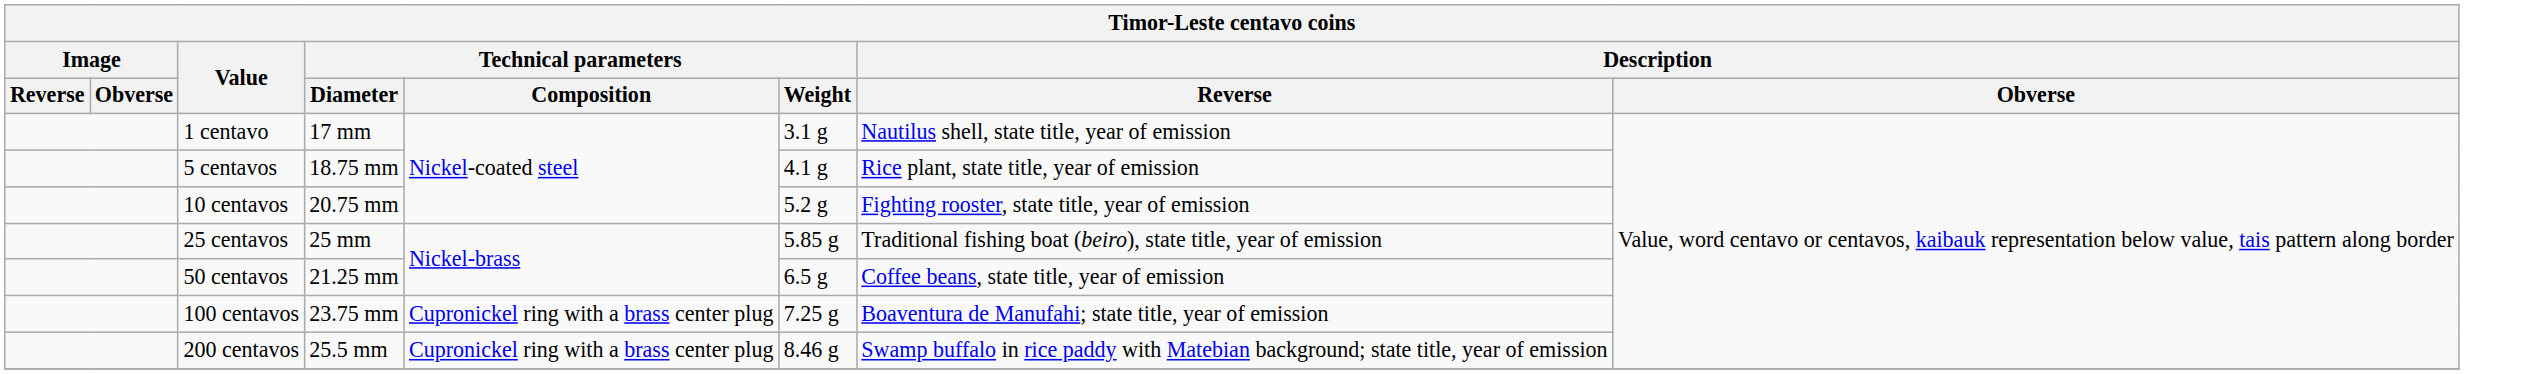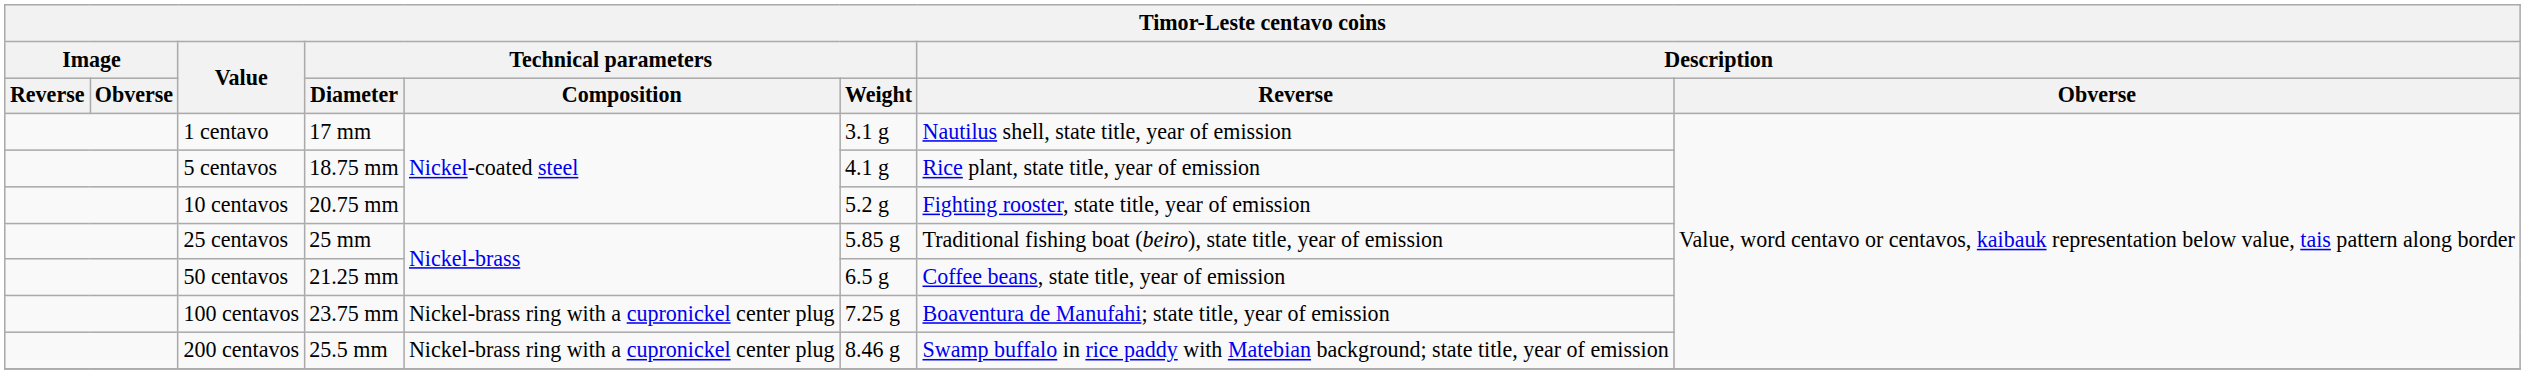 <table class="wikitable" style="font-size: 90%">
 <tr>
 <th colspan="8">Timor-Leste centavo coins</th>
 </tr>
 <tr>
 <th colspan="2">Image</th>
 <th rowspan="2">Value</th>
 <th colspan="3">Technical parameters</th>
 <th colspan="2">Description</th>
 </tr>
 <tr>
 <th>Reverse</th>
 <th>Obverse</th>
 <th>Diameter</th>
 <th>Composition</th>
 <th>Weight</th>
 <th>Reverse</th>
 <th>Obverse</th>
 </tr>
 <tr>
 <td colspan="2" align="center"></td>
 <td>1 centavo</td>
 <td>17 mm</td>
 <td rowspan="3"><a href='#'>Nickel</a>-coated <a href='#'>steel</a></td>
 <td>3.1 g</td>
 <td><a href='#'>Nautilus</a> shell, state title, year of emission</td>
 <td rowspan="7">Value, word centavo or centavos, <a href='#'>kaibauk</a> representation below value, <a href='#'>tais</a> pattern along border</td>
 </tr>
 <tr>
 <td colspan="2" align="center"></td>
 <td>5 centavos</td>
 <td>18.75 mm</td>
 <td>4.1 g</td>
 <td><a href='#'>Rice</a> plant, state title, year of emission</td>
 </tr>
 <tr>
 <td colspan="2" align="center"></td>
 <td>10 centavos</td>
 <td>20.75 mm</td>
 <td>5.2 g</td>
 <td><a href='#'>Fighting rooster</a>, state title, year of emission</td>
 </tr>
 <tr>
 <td colspan="2" align="center"></td>
 <td>25 centavos</td>
 <td>25 mm</td>
 <td rowspan="2"><a href='#'>Nickel-brass</a></td>
 <td>5.85 g</td>
 <td>Traditional fishing boat (<em>beiro</em>), state title, year of emission</td>
 </tr>
 <tr>
 <td colspan="2" align="center"></td>
 <td>50 centavos</td>
 <td>21.25 mm</td>
 <td>6.5 g</td>
 <td><a href='#'>Coffee beans</a>, state title, year of emission</td>
 </tr>
 <tr>
 <td colspan="2" align="center"></td>
 <td>100 centavos</td>
 <td>23.75 mm</td>
-<td><a href='#'>Cupronickel</a> ring with a <a href='#'>brass</a> center plug</td>
+<td>Nickel-brass ring with a <a href='#'>cupronickel</a> center plug</td>
 <td>7.25 g</td>
 <td><a href='#'>Boaventura de Manufahi</a>; state title, year of emission</td>
 </tr>
 <tr>
 <td colspan="2" align="center"></td>
 <td>200 centavos</td>
 <td>25.5 mm</td>
-<td><a href='#'>Cupronickel</a> ring with a <a href='#'>brass</a> center plug</td>
+<td>Nickel-brass ring with a <a href='#'>cupronickel</a> center plug</td>
 <td>8.46 g</td>
 <td><a href='#'>Swamp buffalo</a> in <a href='#'>rice paddy</a> with <a href='#'>Matebian</a> background; state title, year of emission</td>
 </tr>
 <tr>
 </tr>
 </table>
